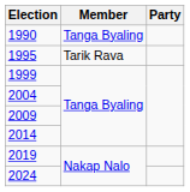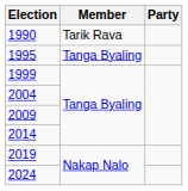 <table class="wikitable sortable">
 <tr>
 <th>Election</th>
 <th>Member</th>
 <th colspan=2>Party</th>
 </tr>
 <tr>
 <td><a href='#'>1990</a></td>
-<td><a href='#'>Tanga Byaling</a></td>
+<td>Tarik Rava</td>
 <td></td>
 </tr>
 <tr>
 <td><a href='#'>1995</a></td>
-<td>Tarik Rava</td>
+<td><a href='#'>Tanga Byaling</a></td>
 <td></td>
 </tr>
 <tr>
 <td><a href='#'>1999</a></td>
 <td rowspan=4><a href='#'>Tanga Byaling</a></td>
 </tr>
 <tr>
 <td><a href='#'>2004</a></td>
 </tr>
 <tr>
 <td><a href='#'>2009</a></td>
 </tr>
 <tr>
 <td><a href='#'>2014</a></td>
 </tr>
 <tr>
 <td><a href='#'>2019</a></td>
 <td rowspan=2><a href='#'>Nakap Nalo</a></td>
 <td></td>
 </tr>
 <tr>
 <td><a href='#'>2024</a></td>
 </tr>
 </table>
